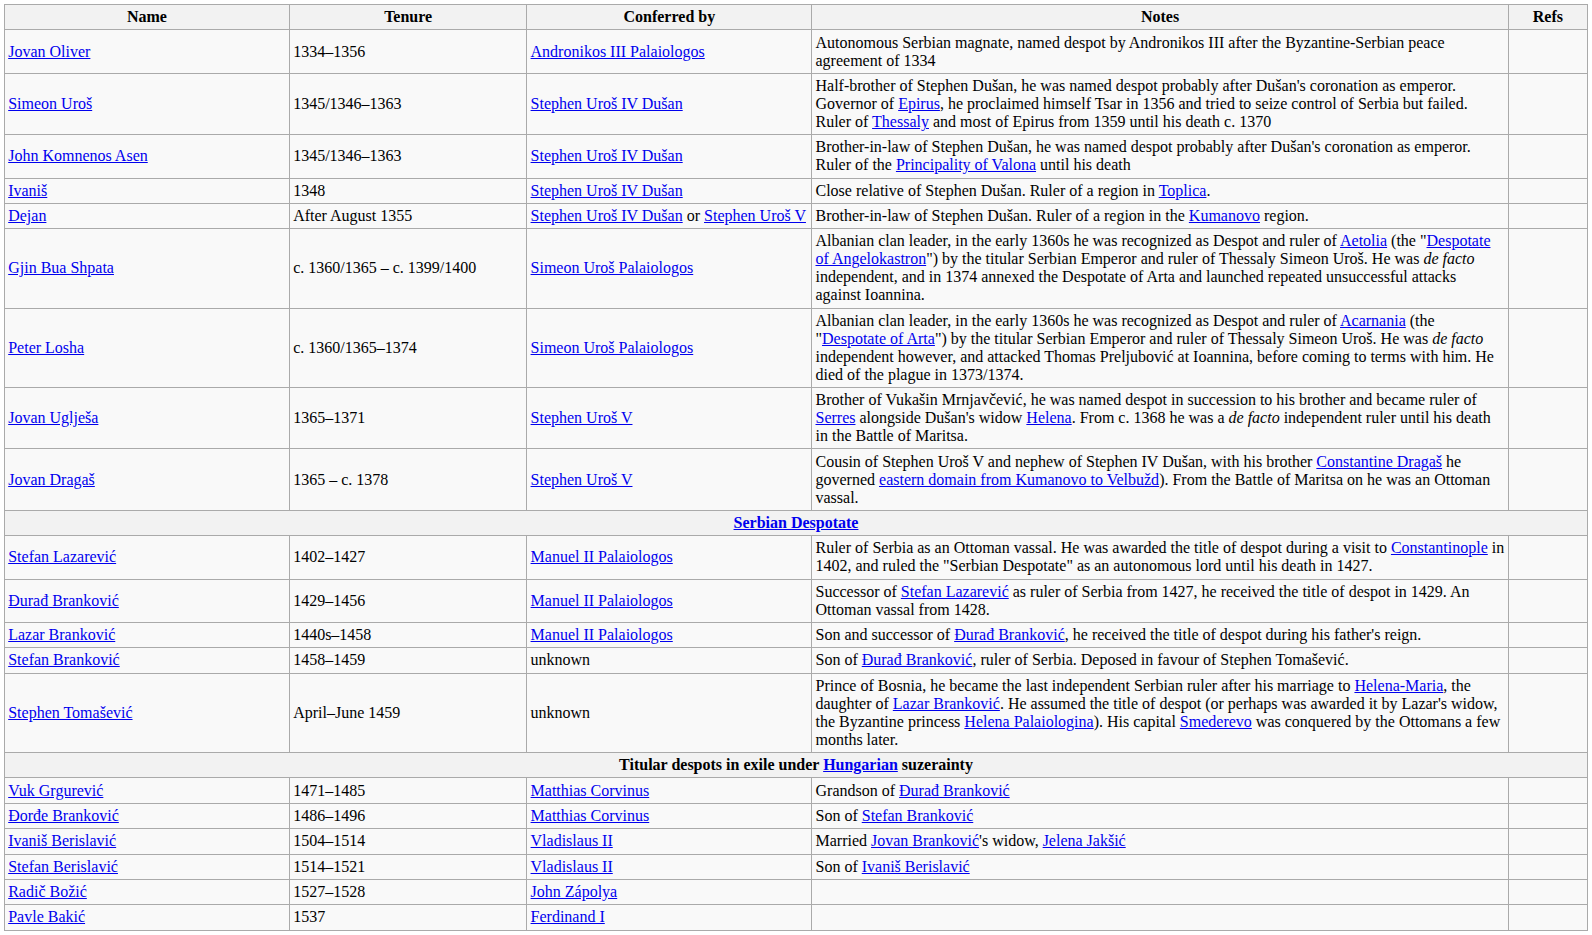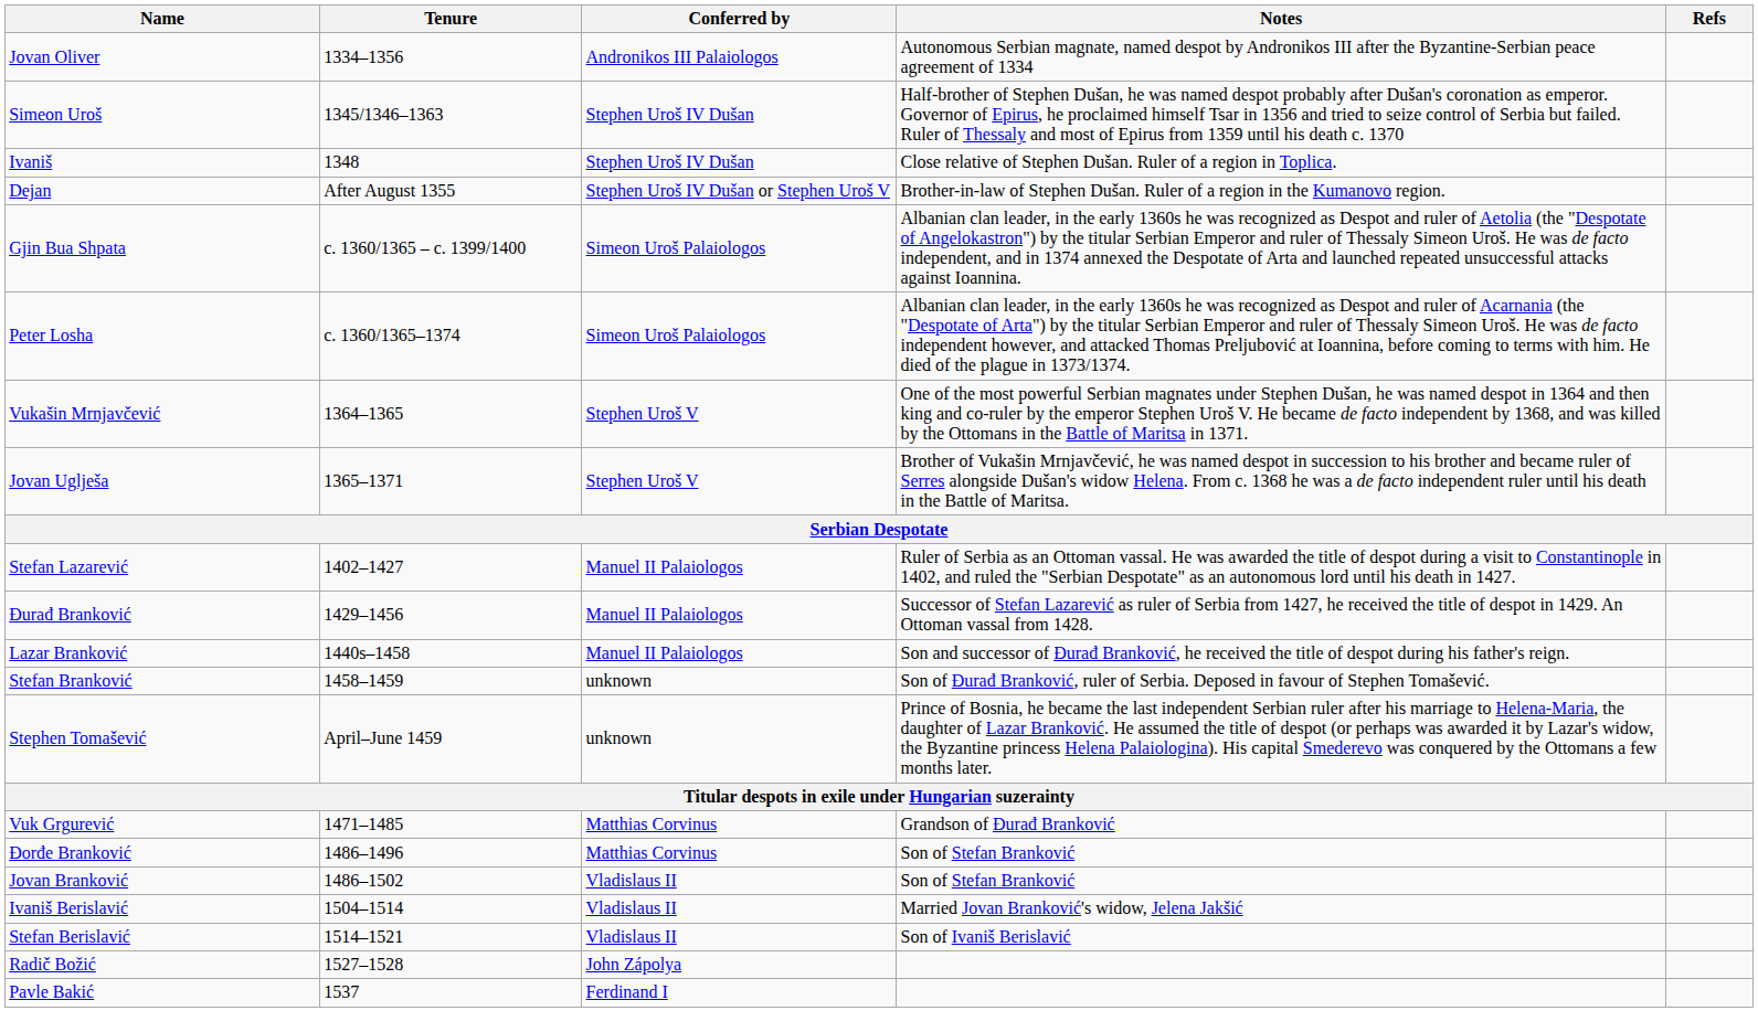 <table class="wikitable"  width="100%">
 <tr>
 <th width="18%">Name</th>
 <th width="15%">Tenure</th>
 <th width="18%">Conferred by</th>
 <th width="44%">Notes</th>
 <th width="5%">Refs</th>
 </tr>
 <tr>
 <td><a href='#'>Jovan Oliver</a></td>
 <td>1334–1356</td>
 <td><a href='#'>Andronikos III Palaiologos</a></td>
 <td>Autonomous Serbian magnate, named despot by Andronikos III after the Byzantine-Serbian peace agreement of 1334</td>
 <td></td>
 </tr>
 <tr>
 <td><a href='#'>Simeon Uroš</a></td>
 <td>1345/1346–1363</td>
 <td><a href='#'>Stephen Uroš IV Dušan</a></td>
 <td>Half-brother of Stephen Dušan, he was named despot probably after Dušan's coronation as emperor. Governor of <a href='#'>Epirus</a>, he proclaimed himself Tsar in 1356 and tried to seize control of Serbia but failed. Ruler of <a href='#'>Thessaly</a> and most of Epirus from 1359 until his death c. 1370</td>
-<td></td>
-</tr>
-<tr>
-<td><a href='#'>John Komnenos Asen</a></td>
-<td>1345/1346–1363</td>
-<td><a href='#'>Stephen Uroš IV Dušan</a></td>
-<td>Brother-in-law of Stephen Dušan, he was named despot probably after Dušan's coronation as emperor. Ruler of the <a href='#'>Principality of Valona</a> until his death</td>
 <td></td>
 </tr>
 <tr>
 <td><a href='#'>Ivaniš</a></td>
 <td> 1348</td>
 <td><a href='#'>Stephen Uroš IV Dušan</a></td>
 <td>Close relative of Stephen Dušan. Ruler of a region in <a href='#'>Toplica</a>.</td>
 <td></td>
 </tr>
 <tr>
 <td><a href='#'>Dejan</a></td>
 <td>After August 1355</td>
 <td><a href='#'>Stephen Uroš IV Dušan</a> or <a href='#'>Stephen Uroš V</a></td>
 <td>Brother-in-law of Stephen Dušan. Ruler of a region in the <a href='#'>Kumanovo</a> region.</td>
 <td></td>
 </tr>
 <tr>
 <td><a href='#'>Gjin Bua Shpata</a></td>
 <td>c. 1360/1365 – c. 1399/1400</td>
 <td><a href='#'>Simeon Uroš Palaiologos</a></td>
 <td>Albanian clan leader, in the early 1360s he was recognized as Despot and ruler of <a href='#'>Aetolia</a> (the "<a href='#'>Despotate of Angelokastron</a>") by the titular Serbian Emperor and ruler of Thessaly Simeon Uroš. He was <em>de facto</em> independent, and in 1374 annexed the Despotate of Arta and launched repeated unsuccessful attacks against Ioannina.</td>
 <td></td>
 </tr>
 <tr>
 <td><a href='#'>Peter Losha</a></td>
 <td>c. 1360/1365–1374</td>
 <td><a href='#'>Simeon Uroš Palaiologos</a></td>
 <td>Albanian clan leader, in the early 1360s he was recognized as Despot and ruler of <a href='#'>Acarnania</a> (the "<a href='#'>Despotate of Arta</a>") by the titular Serbian Emperor and ruler of Thessaly Simeon Uroš. He was <em>de facto</em> independent however, and attacked Thomas Preljubović at Ioannina, before coming to terms with him. He died of the plague in 1373/1374.</td>
 <td></td>
 </tr>
 <tr>
+<td><a href='#'>Vukašin Mrnjavčević</a></td>
+<td>1364–1365</td>
+<td><a href='#'>Stephen Uroš V</a></td>
+<td>One of the most powerful Serbian magnates under Stephen Dušan, he was named despot in 1364 and then king and co-ruler by the emperor Stephen Uroš V. He became <em>de facto</em> independent by 1368, and was killed by the Ottomans in the <a href='#'>Battle of Maritsa</a> in 1371.</td>
+<td></td>
+</tr>
+<tr>
 <td><a href='#'>Jovan Uglješa</a></td>
 <td>1365–1371</td>
 <td><a href='#'>Stephen Uroš V</a></td>
 <td>Brother of Vukašin Mrnjavčević, he was named despot in succession to his brother and became ruler of <a href='#'>Serres</a> alongside Dušan's widow <a href='#'>Helena</a>. From c. 1368 he was a <em>de facto</em> independent ruler until his death in the Battle of Maritsa.</td>
-<td></td>
-</tr>
-<tr>
-<td><a href='#'>Jovan Dragaš</a></td>
-<td>1365 – c. 1378</td>
-<td><a href='#'>Stephen Uroš V</a></td>
-<td>Cousin of Stephen Uroš V and nephew of Stephen IV Dušan, with his brother <a href='#'>Constantine Dragaš</a> he governed <a href='#'>eastern domain from Kumanovo to Velbužd</a>). From the Battle of Maritsa on he was an Ottoman vassal.</td>
 <td></td>
 </tr>
 <tr bgcolor="lightgrey";>
 <th colspan=5><a href='#'>Serbian Despotate</a></th>
 </tr>
 <tr>
 <td><a href='#'>Stefan Lazarević</a></td>
 <td>1402–1427</td>
 <td><a href='#'>Manuel II Palaiologos</a></td>
 <td>Ruler of Serbia as an Ottoman vassal. He was awarded the title of despot during a visit to <a href='#'>Constantinople</a> in 1402, and ruled the "Serbian Despotate" as an autonomous lord until his death in 1427.</td>
 <td></td>
 </tr>
 <tr>
 <td><a href='#'>Đurađ Branković</a></td>
 <td>1429–1456</td>
 <td><a href='#'>Manuel II Palaiologos</a></td>
 <td>Successor of <a href='#'>Stefan Lazarević</a> as ruler of Serbia from 1427, he received the title of despot in 1429. An Ottoman vassal from 1428.</td>
 <td></td>
 </tr>
 <tr>
 <td><a href='#'>Lazar Branković</a></td>
 <td>1440s–1458</td>
 <td><a href='#'>Manuel II Palaiologos</a></td>
 <td>Son and successor of <a href='#'>Đurađ Branković</a>, he received the title of despot during his father's reign.</td>
 <td></td>
 </tr>
 <tr>
 <td><a href='#'>Stefan Branković</a></td>
 <td>1458–1459</td>
 <td>unknown</td>
 <td>Son of <a href='#'>Đurađ Branković</a>, ruler of Serbia. Deposed in favour of Stephen Tomašević.</td>
 <td></td>
 </tr>
 <tr>
 <td><a href='#'>Stephen Tomašević</a></td>
 <td>April–June 1459</td>
 <td>unknown</td>
 <td>Prince of Bosnia, he became the last independent Serbian ruler after his marriage to <a href='#'>Helena-Maria</a>, the daughter of <a href='#'>Lazar Branković</a>. He assumed the title of despot (or perhaps was awarded it by Lazar's widow, the Byzantine princess <a href='#'>Helena Palaiologina</a>). His capital <a href='#'>Smederevo</a> was conquered by the Ottomans a few months later.</td>
 <td></td>
 </tr>
 <tr bgcolor="lightgrey";>
 <th colspan=5>Titular despots in exile under <a href='#'>Hungarian</a> suzerainty</th>
 </tr>
 <tr>
 <td><a href='#'>Vuk Grgurević</a></td>
 <td>1471–1485</td>
 <td><a href='#'>Matthias Corvinus</a></td>
 <td>Grandson of <a href='#'>Đurađ Branković</a></td>
 <td></td>
 </tr>
 <tr>
 <td><a href='#'>Đorđe Branković</a></td>
 <td>1486–1496</td>
 <td><a href='#'>Matthias Corvinus</a></td>
 <td>Son of <a href='#'>Stefan Branković</a></td>
 <td></td>
 </tr>
 <tr>
+<td><a href='#'>Jovan Branković</a></td>
+<td>1486–1502</td>
+<td><a href='#'>Vladislaus II</a></td>
+<td>Son of <a href='#'>Stefan Branković</a></td>
+<td></td>
+</tr>
+<tr>
 <td><a href='#'>Ivaniš Berislavić</a></td>
 <td>1504–1514</td>
 <td><a href='#'>Vladislaus II</a></td>
 <td>Married <a href='#'>Jovan Branković</a>'s widow, <a href='#'>Jelena Jakšić</a></td>
 <td></td>
 </tr>
 <tr>
 <td><a href='#'>Stefan Berislavić</a></td>
 <td>1514–1521</td>
 <td><a href='#'>Vladislaus II</a></td>
 <td>Son of <a href='#'>Ivaniš Berislavić</a></td>
 <td></td>
 </tr>
 <tr>
 <td><a href='#'>Radič Božić</a></td>
 <td>1527–1528</td>
 <td><a href='#'>John Zápolya</a></td>
 <td></td>
 <td></td>
 </tr>
 <tr>
 <td><a href='#'>Pavle Bakić</a></td>
 <td>1537</td>
 <td><a href='#'>Ferdinand I</a></td>
 <td></td>
 <td></td>
 </tr>
 </table>
